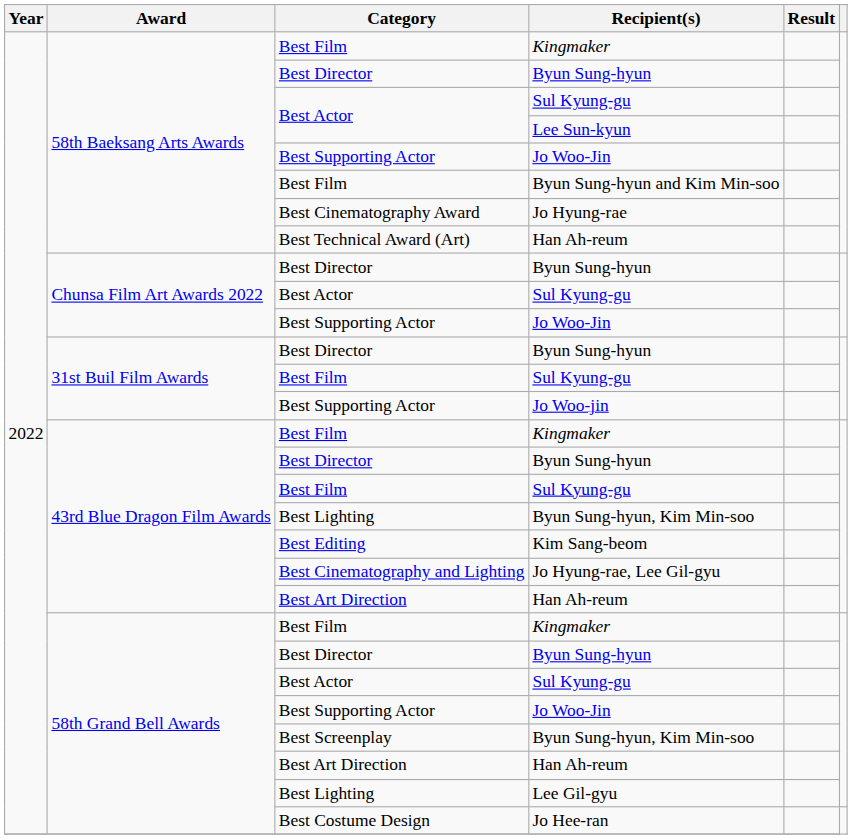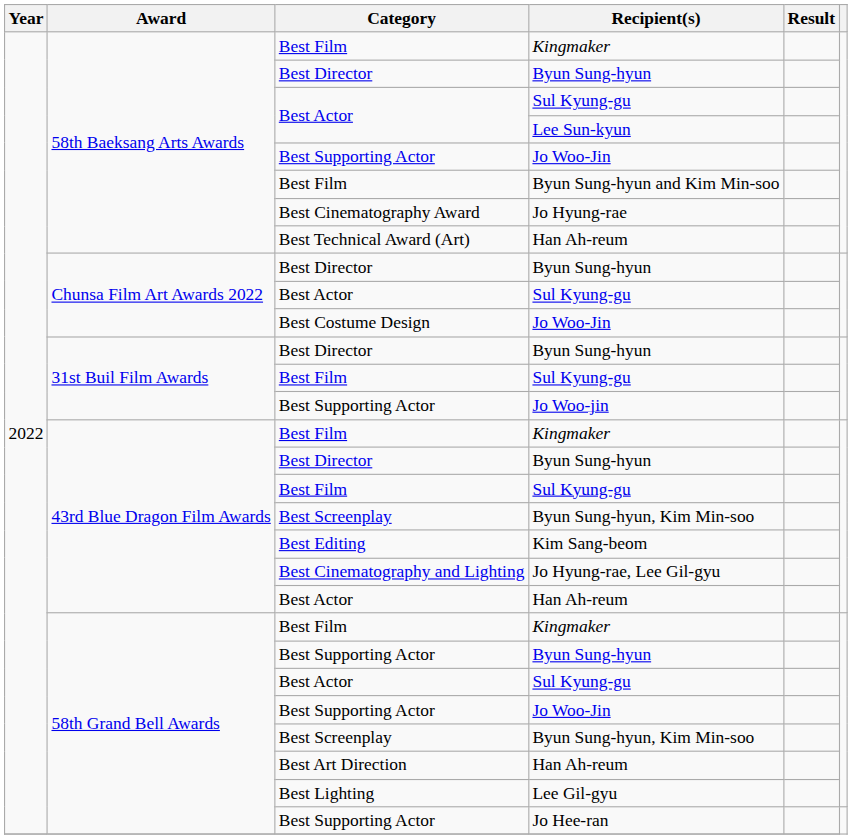 <table class="wikitable plainrowheaders sortable">
 <tr>
 <th scope="col">Year</th>
 <th scope="col">Award</th>
 <th scope="col">Category</th>
 <th scope="col">Recipient(s)</th>
 <th scope="col">Result</th>
 <th scope="col" class="unsortable"></th>
 </tr>
 <tr>
 <td rowspan="29">2022</td>
 <td scope="row" rowspan="8"><a href='#'>58th Baeksang Arts Awards</a></td>
 <td><a href='#'>Best Film</a></td>
 <td><em>Kingmaker</em></td>
 <td></td>
 <td rowspan="8"></td>
 </tr>
 <tr>
 <td><a href='#'>Best Director</a></td>
 <td><a href='#'>Byun Sung-hyun</a></td>
 <td></td>
 </tr>
 <tr>
 <td rowspan=2><a href='#'>Best Actor</a></td>
 <td><a href='#'>Sul Kyung-gu</a></td>
 <td></td>
 </tr>
 <tr>
 <td><a href='#'>Lee Sun-kyun</a></td>
 <td></td>
 </tr>
 <tr>
 <td><a href='#'>Best Supporting Actor</a></td>
 <td><a href='#'>Jo Woo-Jin</a></td>
 <td></td>
 </tr>
 <tr>
 <td>Best Film</td>
 <td>Byun Sung-hyun and Kim Min-soo</td>
 <td></td>
 </tr>
 <tr>
 <td>Best Cinematography Award</td>
 <td>Jo Hyung-rae</td>
 <td></td>
 </tr>
 <tr>
 <td>Best Technical Award (Art)</td>
 <td>Han Ah-reum</td>
 <td></td>
 </tr>
 <tr>
 <td rowspan=3><a href='#'>Chunsa Film Art Awards 2022</a></td>
 <td>Best Director</td>
 <td>Byun Sung-hyun</td>
 <td></td>
 <td style="text-align:center" rowspan=3></td>
 </tr>
 <tr>
 <td>Best Actor</td>
 <td><a href='#'>Sul Kyung-gu</a></td>
 <td></td>
 </tr>
 <tr>
-<td>Best Supporting Actor</td>
+<td>Best Costume Design</td>
 <td><a href='#'>Jo Woo-Jin</a></td>
 <td></td>
 </tr>
 <tr>
 <td rowspan=3><a href='#'>31st Buil Film Awards</a></td>
 <td>Best Director</td>
 <td>Byun Sung-hyun</td>
 <td></td>
 <td style="text-align:center" rowspan=3></td>
 </tr>
 <tr>
 <td><a href='#'>Best Film</a></td>
 <td><a href='#'>Sul Kyung-gu</a></td>
 <td></td>
 </tr>
 <tr>
 <td>Best Supporting Actor</td>
 <td><a href='#'>Jo Woo-jin</a></td>
 <td></td>
 </tr>
 <tr>
 <td scope="row" rowspan=7><a href='#'>43rd Blue Dragon Film Awards</a></td>
 <td><a href='#'>Best Film</a></td>
 <td><em>Kingmaker</em></td>
 <td></td>
 <td rowspan="7" style="text-align: center;"></td>
 </tr>
 <tr>
 <td><a href='#'>Best Director</a></td>
 <td>Byun Sung-hyun</td>
 <td></td>
 </tr>
 <tr>
 <td><a href='#'>Best Film</a></td>
 <td><a href='#'>Sul Kyung-gu</a></td>
 <td></td>
 </tr>
 <tr>
-<td>Best Lighting</td>
+<td><a href='#'>Best Screenplay</a></td>
 <td>Byun Sung-hyun, Kim Min-soo</td>
 <td></td>
 </tr>
 <tr>
 <td><a href='#'>Best Editing</a></td>
 <td>Kim Sang-beom</td>
 <td></td>
 </tr>
 <tr>
 <td><a href='#'>Best Cinematography and Lighting</a></td>
 <td>Jo Hyung-rae, Lee Gil-gyu</td>
 <td></td>
 </tr>
 <tr>
-<td><a href='#'>Best Art Direction</a></td>
+<td>Best Actor</td>
 <td>Han Ah-reum</td>
 <td></td>
 </tr>
 <tr>
 <td scope="row" rowspan=8><a href='#'>58th Grand Bell Awards</a></td>
 <td>Best Film</td>
 <td><em>Kingmaker</em></td>
 <td></td>
 <td rowspan="7" style="text-align: center;"></td>
 </tr>
 <tr>
-<td>Best Director</td>
+<td>Best Supporting Actor</td>
 <td><a href='#'>Byun Sung-hyun</a></td>
 <td></td>
 </tr>
 <tr>
 <td>Best Actor</td>
 <td><a href='#'>Sul Kyung-gu</a></td>
 <td></td>
 </tr>
 <tr>
 <td>Best Supporting Actor</td>
 <td><a href='#'>Jo Woo-Jin</a></td>
 <td></td>
 </tr>
 <tr>
 <td>Best Screenplay</td>
 <td>Byun Sung-hyun, Kim Min-soo</td>
 <td></td>
 </tr>
 <tr>
 <td>Best Art Direction</td>
 <td>Han Ah-reum</td>
 <td></td>
 </tr>
 <tr>
 <td>Best Lighting</td>
 <td>Lee Gil-gyu</td>
 <td></td>
 </tr>
 <tr>
-<td>Best Costume Design</td>
+<td>Best Supporting Actor</td>
 <td>Jo Hee-ran</td>
 <td></td>
 </tr>
 <tr>
 </tr>
 </table>
